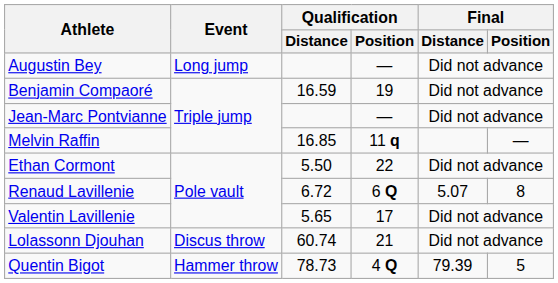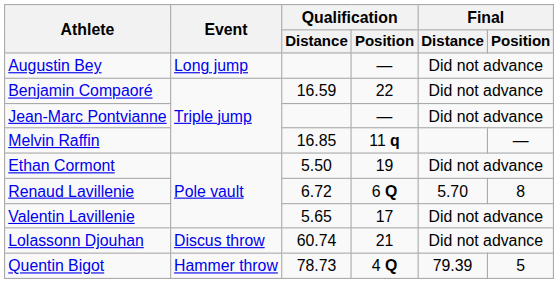 <table class=wikitable style="font-size:90%">
 <tr>
 <th rowspan="2">Athlete</th>
 <th rowspan="2">Event</th>
 <th colspan="2">Qualification</th>
 <th colspan="2">Final</th>
 </tr>
 <tr style="font-size:95%">
 <th>Distance</th>
 <th>Position</th>
 <th>Distance</th>
 <th>Position</th>
 </tr>
 <tr align=center>
 <td align="left"><a href='#'>Augustin Bey</a></td>
 <td align="left"><a href='#'>Long jump</a></td>
 <td></td>
 <td>—</td>
 <td colspan=2>Did not advance</td>
 </tr>
 <tr align=center>
 <td align="left"><a href='#'>Benjamin Compaoré</a></td>
 <td align="left" rowspan=3><a href='#'>Triple jump</a></td>
 <td>16.59</td>
-<td>19</td>
+<td>22</td>
 <td colspan=2>Did not advance</td>
 </tr>
 <tr align=center>
 <td align="left"><a href='#'>Jean-Marc Pontvianne</a></td>
 <td></td>
 <td>—</td>
 <td colspan=2>Did not advance</td>
 </tr>
 <tr align=center>
 <td align="left"><a href='#'>Melvin Raffin</a></td>
 <td>16.85</td>
 <td>11 <strong>q</strong></td>
 <td></td>
 <td>—</td>
 </tr>
 <tr align=center>
 <td align="left"><a href='#'>Ethan Cormont</a></td>
 <td align="left" rowspan=3><a href='#'>Pole vault</a></td>
 <td>5.50</td>
-<td>22</td>
+<td>19</td>
 <td colspan="2">Did not advance</td>
 </tr>
 <tr align=center>
 <td align="left"><a href='#'>Renaud Lavillenie</a></td>
 <td>6.72</td>
 <td>6 <strong>Q</strong></td>
-<td>5.07</td>
+<td>5.70</td>
 <td>8</td>
 </tr>
 <tr align=center>
 <td align="left"><a href='#'>Valentin Lavillenie</a></td>
 <td>5.65</td>
 <td>17</td>
 <td colspan="2">Did not advance</td>
 </tr>
 <tr align=center>
 <td align="left"><a href='#'>Lolassonn Djouhan</a></td>
 <td align="left"><a href='#'>Discus throw</a></td>
 <td>60.74</td>
 <td>21</td>
 <td colspan="2">Did not advance</td>
 </tr>
 <tr align=center>
 <td align="left"><a href='#'>Quentin Bigot</a></td>
 <td align="left"><a href='#'>Hammer throw</a></td>
 <td>78.73</td>
 <td>4 <strong>Q</strong></td>
 <td>79.39</td>
 <td>5</td>
 </tr>
 </table>
